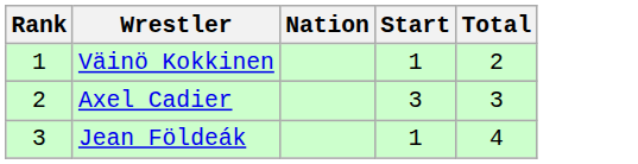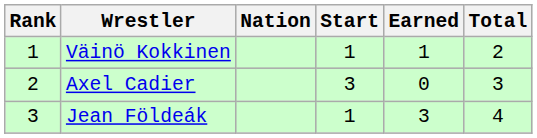 <table class="wikitable sortable" style="text-align:center;">
 <tr>
 <th>Rank</th>
 <th>Wrestler</th>
 <th>Nation</th>
 <th>Start</th>
+<th>Earned</th>
 <th>Total</th>
 </tr>
 <tr style="background:#cfc;">
 <td>1</td>
 <td align=left><a href='#'>Väinö Kokkinen</a></td>
 <td align=left></td>
+<td>1</td>
 <td>1</td>
 <td>2</td>
 </tr>
 <tr style="background:#cfc;">
 <td>2</td>
 <td align=left><a href='#'>Axel Cadier</a></td>
 <td align=left></td>
 <td>3</td>
+<td>0</td>
 <td>3</td>
 </tr>
 <tr style="background:#cfc;">
 <td>3</td>
 <td align=left><a href='#'>Jean Földeák</a></td>
 <td align=left></td>
 <td>1</td>
+<td>3</td>
 <td>4</td>
 </tr>
 </table>
